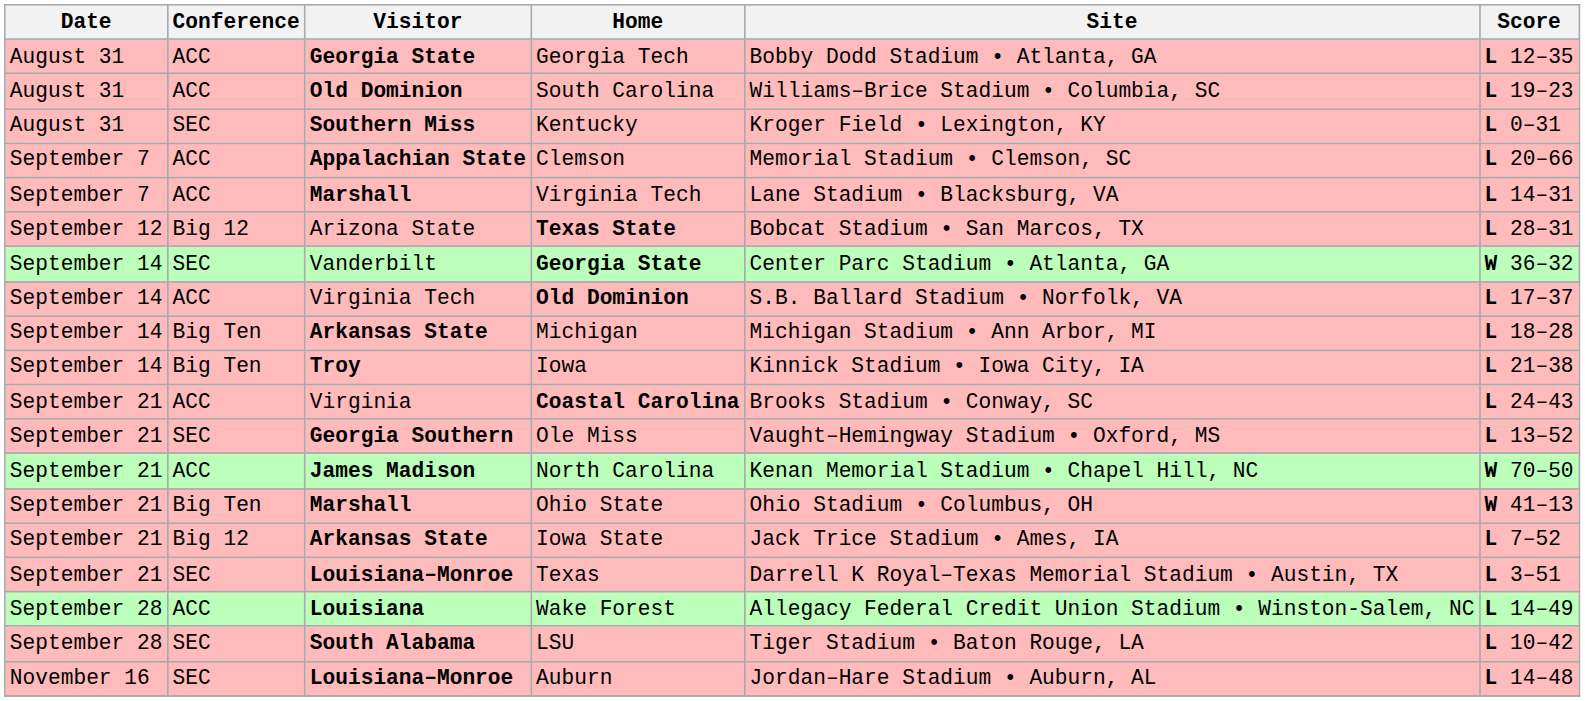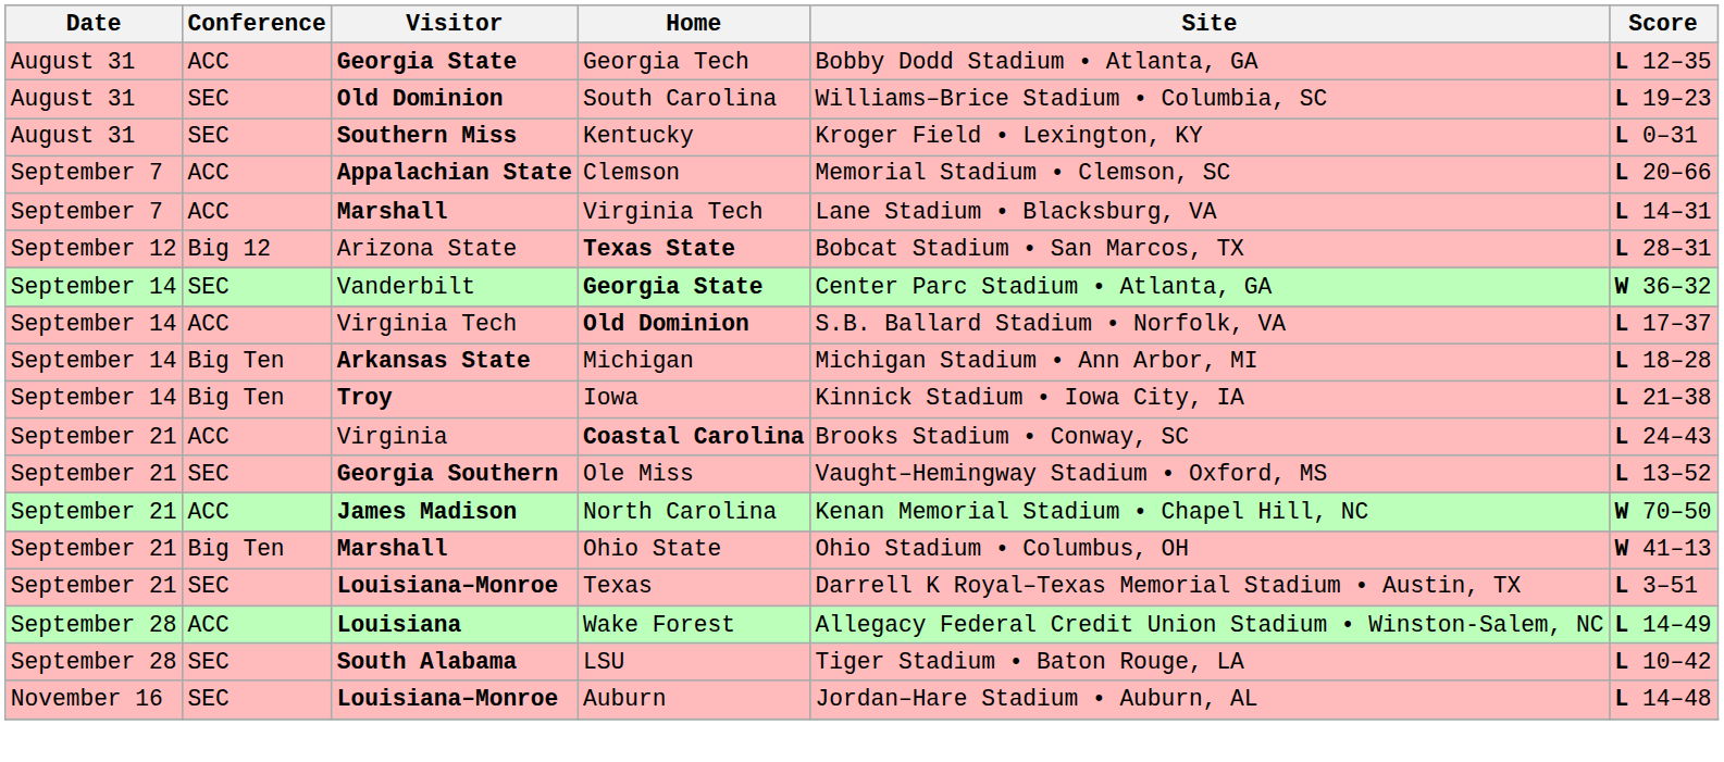 <table class="wikitable">
 <tr>
 <th>Date</th>
 <th>Conference</th>
 <th>Visitor</th>
 <th>Home</th>
 <th>Site</th>
 <th>Score</th>
 </tr>
 <tr style="background:#fbb;">
 <td>August 31</td>
 <td>ACC</td>
 <td><strong>Georgia State</strong></td>
 <td>Georgia Tech</td>
 <td>Bobby Dodd Stadium • Atlanta, GA</td>
 <td><strong>L</strong> 12–35</td>
 </tr>
 <tr style="background:#fbb;">
 <td>August 31</td>
-<td>ACC</td>
+<td>SEC</td>
 <td><strong>Old Dominion</strong></td>
 <td>South Carolina</td>
 <td>Williams–Brice Stadium • Columbia, SC</td>
 <td><strong>L</strong> 19–23</td>
 </tr>
 <tr style="background:#fbb;">
 <td>August 31</td>
 <td>SEC</td>
 <td><strong>Southern Miss</strong></td>
 <td>Kentucky</td>
 <td>Kroger Field • Lexington, KY</td>
 <td><strong>L</strong> 0–31</td>
 </tr>
 <tr style="background:#fbb;">
 <td>September 7</td>
 <td>ACC</td>
 <td><strong>Appalachian State</strong></td>
 <td>Clemson</td>
 <td>Memorial Stadium • Clemson, SC</td>
 <td><strong>L</strong> 20–66</td>
 </tr>
 <tr style="background:#fbb;">
 <td>September 7</td>
 <td>ACC</td>
 <td><strong>Marshall</strong></td>
 <td>Virginia Tech</td>
 <td>Lane Stadium • Blacksburg, VA</td>
 <td><strong>L</strong> 14–31</td>
 </tr>
 <tr style="background:#fbb;">
 <td>September 12</td>
 <td>Big 12</td>
 <td>Arizona State</td>
 <td><strong>Texas State</strong></td>
 <td>Bobcat Stadium • San Marcos, TX</td>
 <td><strong>L</strong> 28–31</td>
 </tr>
 <tr style="background:#bfb;">
 <td>September 14</td>
 <td>SEC</td>
 <td>Vanderbilt</td>
 <td><strong>Georgia State</strong></td>
 <td>Center Parc Stadium • Atlanta, GA</td>
 <td><strong>W</strong> 36–32</td>
 </tr>
 <tr style="background:#fbb;">
 <td>September 14</td>
 <td>ACC</td>
 <td>Virginia Tech</td>
 <td><strong>Old Dominion</strong></td>
 <td>S.B. Ballard Stadium • Norfolk, VA</td>
 <td><strong>L</strong> 17–37</td>
 </tr>
 <tr style="background:#fbb;">
 <td>September 14</td>
 <td>Big Ten</td>
 <td><strong>Arkansas State</strong></td>
 <td>Michigan</td>
 <td>Michigan Stadium • Ann Arbor, MI</td>
 <td><strong>L</strong> 18–28</td>
 </tr>
 <tr style="background:#fbb;">
 <td>September 14</td>
 <td>Big Ten</td>
 <td><strong>Troy</strong></td>
 <td>Iowa</td>
 <td>Kinnick Stadium • Iowa City, IA</td>
 <td><strong>L</strong> 21–38</td>
 </tr>
 <tr style="background:#fbb;">
 <td>September 21</td>
 <td>ACC</td>
 <td>Virginia</td>
 <td><strong>Coastal Carolina</strong></td>
 <td>Brooks Stadium • Conway, SC</td>
 <td><strong>L</strong> 24–43</td>
 </tr>
 <tr style="background:#fbb;">
 <td>September 21</td>
 <td>SEC</td>
 <td><strong>Georgia Southern</strong></td>
 <td>Ole Miss</td>
 <td>Vaught–Hemingway Stadium • Oxford, MS</td>
 <td><strong>L</strong> 13–52</td>
 </tr>
 <tr style="background:#bfb;">
 <td>September 21</td>
 <td>ACC</td>
 <td><strong>James Madison</strong></td>
 <td>North Carolina</td>
 <td>Kenan Memorial Stadium • Chapel Hill, NC</td>
 <td><strong>W</strong> 70–50</td>
 </tr>
 <tr style="background:#fbb;">
 <td>September 21</td>
 <td>Big Ten</td>
 <td><strong>Marshall</strong></td>
 <td>Ohio State</td>
 <td>Ohio Stadium • Columbus, OH</td>
 <td><strong>W</strong> 41–13</td>
 </tr>
 <tr style="background:#fbb;">
 <td>September 21</td>
-<td>Big 12</td>
-<td><strong>Arkansas State</strong></td>
-<td>Iowa State</td>
-<td>Jack Trice Stadium • Ames, IA</td>
-<td><strong>L</strong> 7–52</td>
-</tr>
-<tr style="background:#fbb;">
-<td>September 21</td>
 <td>SEC</td>
 <td><strong>Louisiana–Monroe</strong></td>
 <td>Texas</td>
 <td>Darrell K Royal–Texas Memorial Stadium • Austin, TX</td>
 <td><strong>L</strong> 3–51</td>
 </tr>
 <tr style="background:#bfb;">
 <td>September 28</td>
 <td>ACC</td>
 <td><strong>Louisiana</strong></td>
 <td>Wake Forest</td>
 <td>Allegacy Federal Credit Union Stadium • Winston-Salem, NC</td>
 <td><strong>L</strong> 14–49</td>
 </tr>
 <tr style="background:#fbb;">
 <td>September 28</td>
 <td>SEC</td>
 <td><strong>South Alabama</strong></td>
 <td>LSU</td>
 <td>Tiger Stadium • Baton Rouge, LA</td>
 <td><strong>L</strong> 10–42</td>
 </tr>
 <tr style="background:#fbb;">
 <td>November 16</td>
 <td>SEC</td>
 <td><strong>Louisiana–Monroe</strong></td>
 <td>Auburn</td>
 <td>Jordan–Hare Stadium • Auburn, AL</td>
 <td><strong>L</strong> 14–48</td>
 </tr>
 <tr>
 </tr>
 </table>
